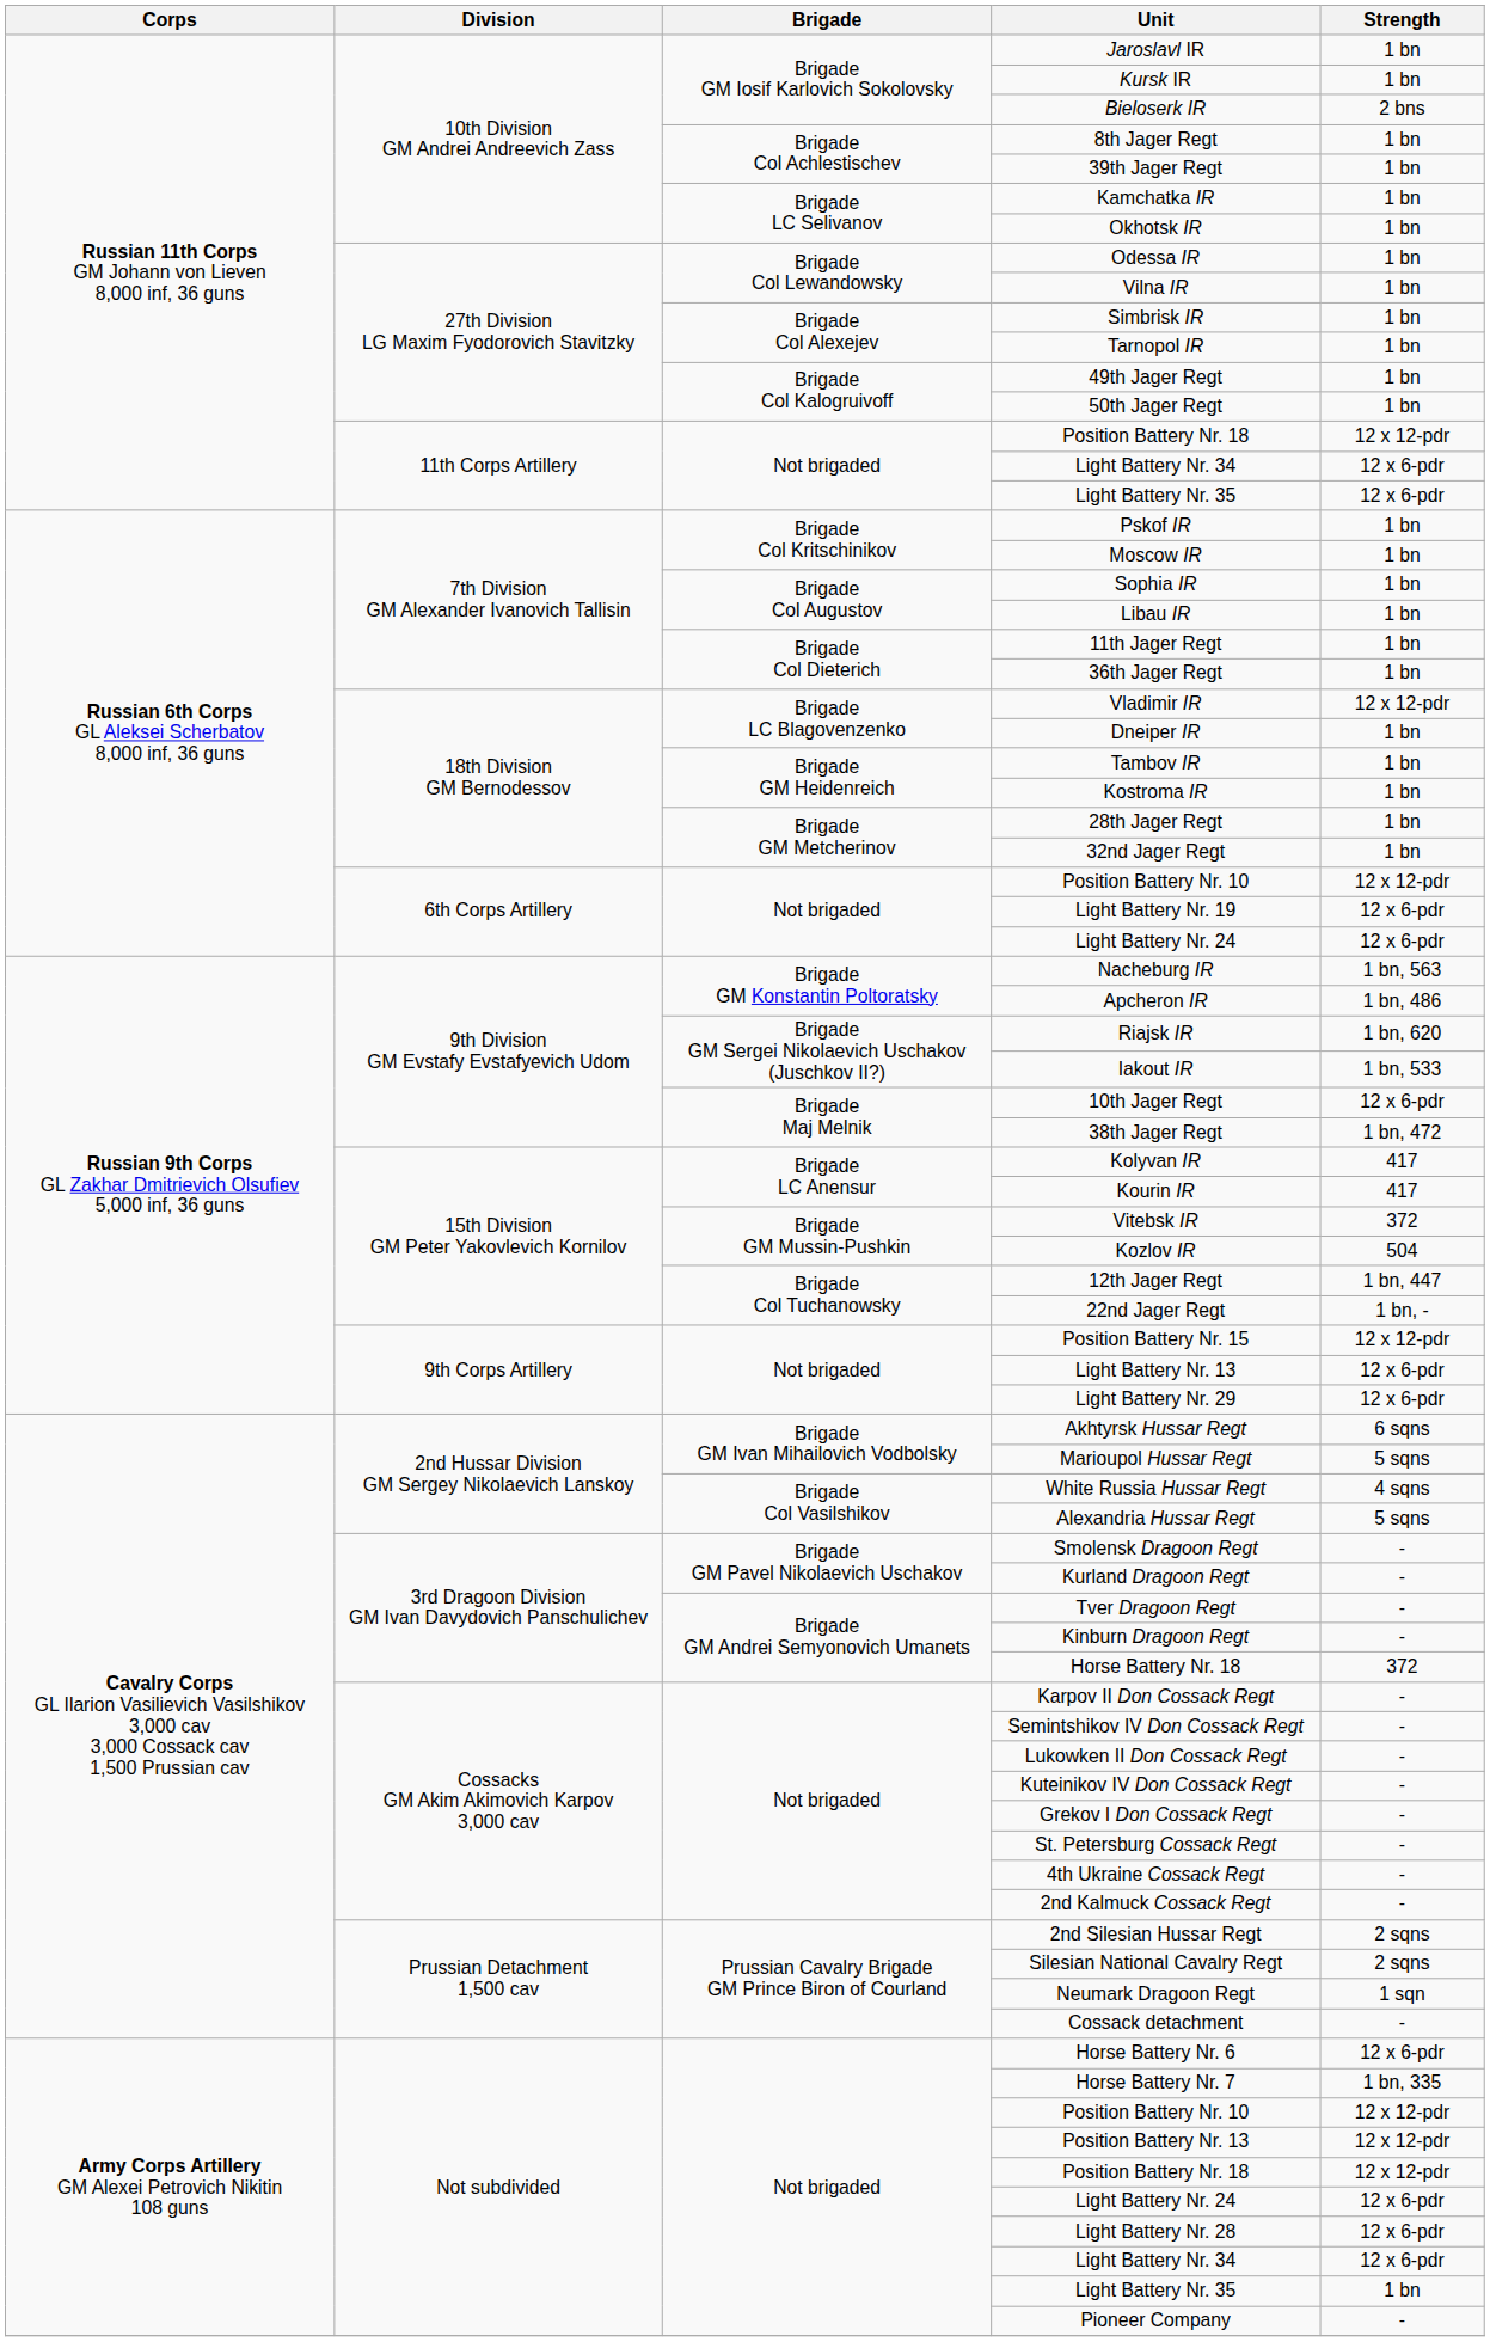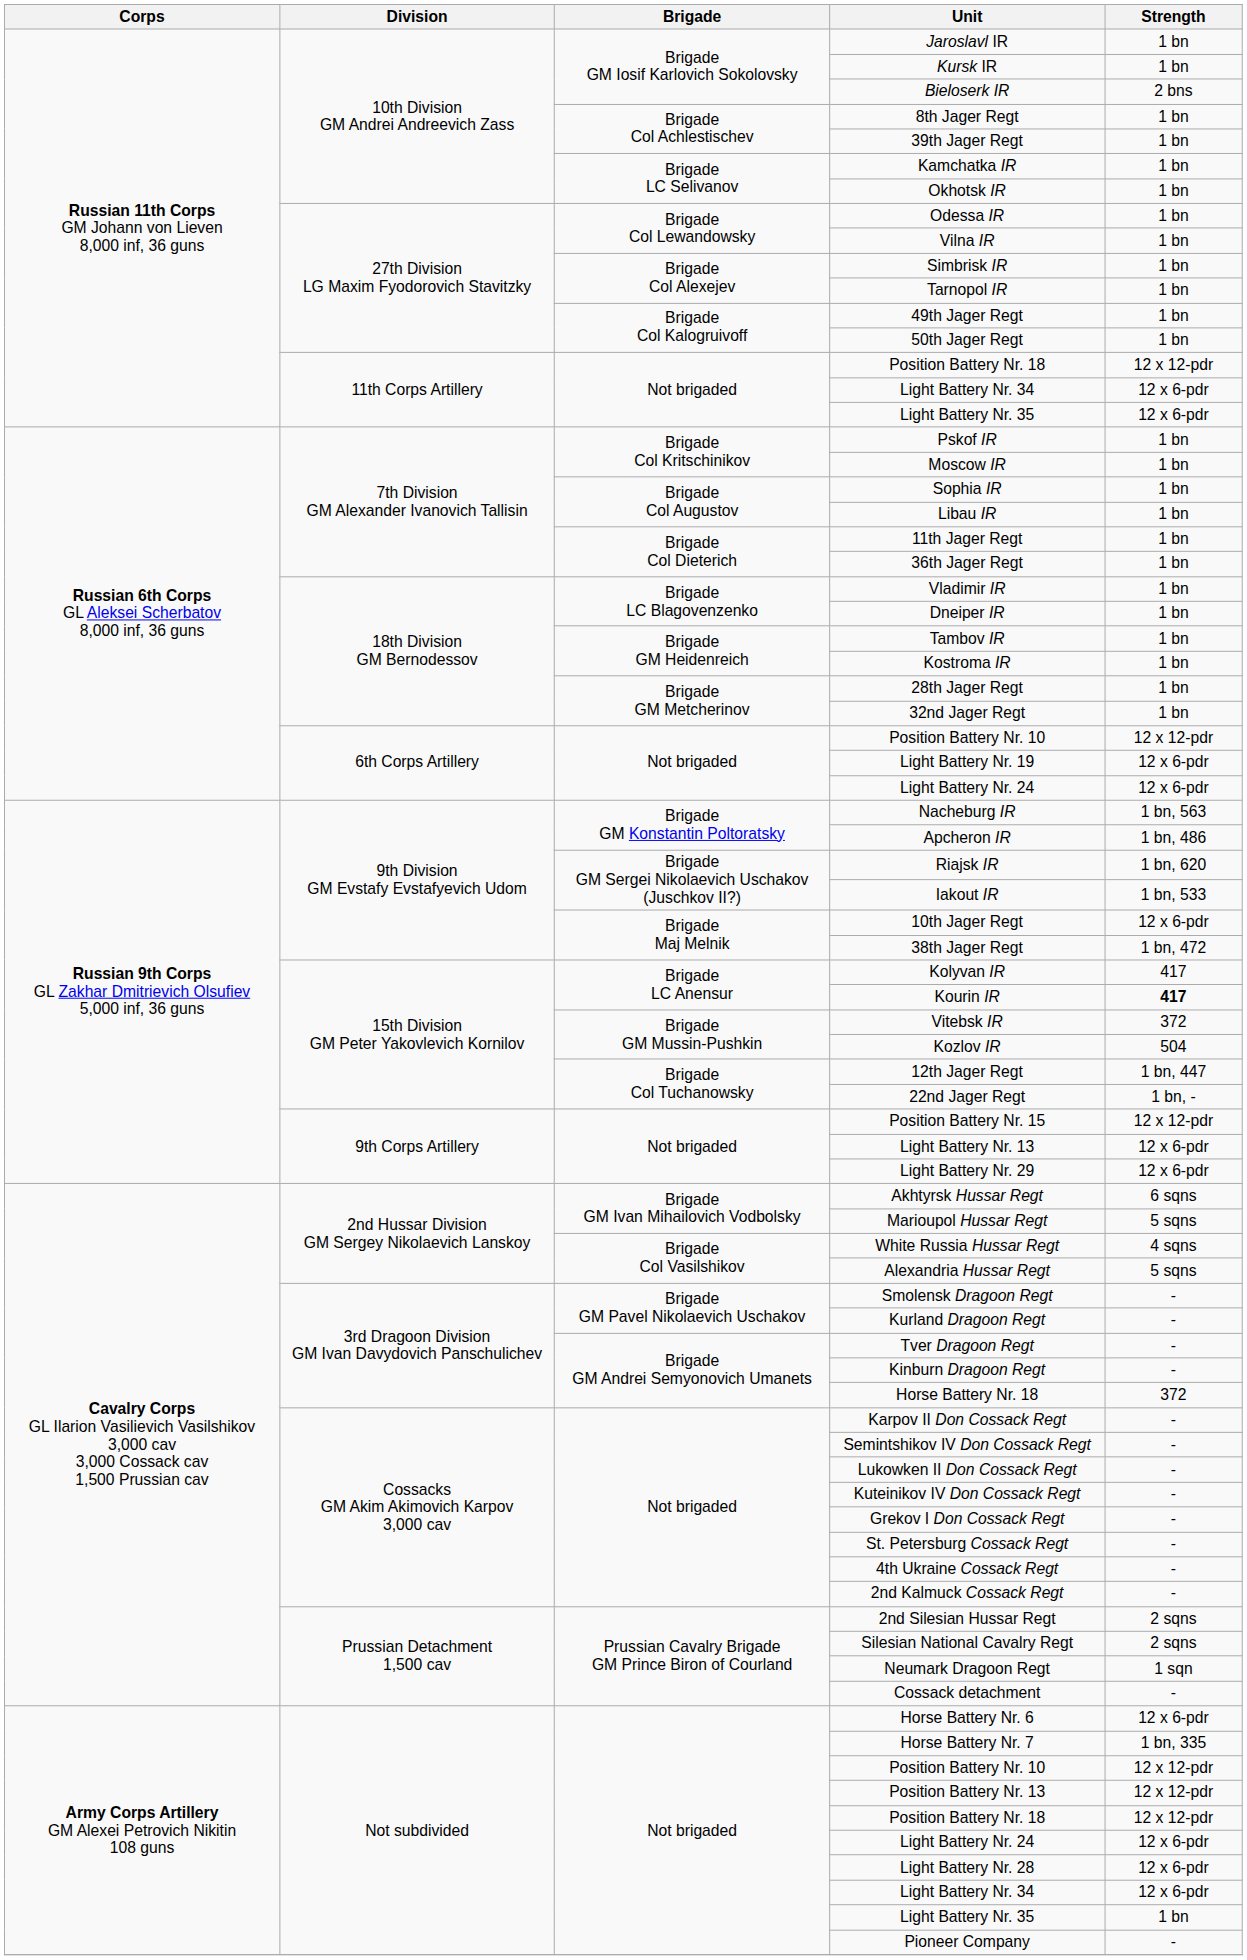 <table class="wikitable" style="text-align:center; width:100%;">
 <tr>
 <th width=20%>Corps</th>
 <th width=20%>Division</th>
 <th width=20%>Brigade</th>
 <th width=20%>Unit</th>
 <th width=10%>Strength</th>
 </tr>
 <tr>
 <td rowspan=16><strong>Russian 11th Corps</strong><br>GM Johann von Lieven<br>8,000 inf, 36 guns</td>
 <td rowspan=7>10th Division<br>GM Andrei Andreevich Zass</td>
 <td rowspan=3>Brigade<br>GM Iosif Karlovich Sokolovsky</td>
 <td><em>Jaroslavl</em> IR</td>
 <td>1 bn</td>
 </tr>
 <tr>
 <td><em>Kursk</em> IR</td>
 <td>1 bn</td>
 </tr>
 <tr>
 <td><em>Bieloserk IR</td>
 <td>2 bns</td>
 </tr>
 <tr>
 <td rowspan=2>Brigade<br>Col Achlestischev</td>
 <td>8th Jager Regt</td>
 <td>1 bn</td>
 </tr>
 <tr>
 <td>39th Jager Regt</td>
 <td>1 bn</td>
 </tr>
 <tr>
 <td rowspan=2>Brigade<br>LC Selivanov</td>
 <td></em>Kamchatka<em> IR</td>
 <td>1 bn</td>
 </tr>
 <tr>
 <td></em>Okhotsk<em> IR</td>
 <td>1 bn</td>
 </tr>
 <tr>
 <td rowspan=6>27th Division<br>LG Maxim Fyodorovich Stavitzky</td>
 <td rowspan=2>Brigade<br>Col Lewandowsky</td>
 <td></em>Odessa<em> IR</td>
 <td>1 bn</td>
 </tr>
 <tr>
 <td></em>Vilna<em> IR</td>
 <td>1 bn</td>
 </tr>
 <tr>
 <td rowspan=2>Brigade<br>Col Alexejev</td>
 <td></em>Simbrisk<em> IR</td>
 <td>1 bn</td>
 </tr>
 <tr>
 <td></em>Tarnopol<em> IR</td>
 <td>1 bn</td>
 </tr>
 <tr>
 <td rowspan=2>Brigade<br>Col Kalogruivoff</td>
 <td>49th Jager Regt</td>
 <td>1 bn</td>
 </tr>
 <tr>
 <td>50th Jager Regt</td>
 <td>1 bn</td>
 </tr>
 <tr>
 <td rowspan=3>11th Corps Artillery</td>
 <td rowspan=3>Not brigaded</td>
 <td>Position Battery Nr. 18</td>
 <td>12 x 12-pdr</td>
 </tr>
 <tr>
 <td>Light Battery Nr. 34</td>
 <td>12 x 6-pdr</td>
 </tr>
 <tr>
 <td>Light Battery Nr. 35</td>
 <td>12 x 6-pdr</td>
 </tr>
 <tr>
 <td rowspan=15><strong>Russian 6th Corps</strong><br>GL <a href='#'>Aleksei Scherbatov</a><br>8,000 inf, 36 guns</td>
 <td rowspan=6>7th Division<br>GM Alexander Ivanovich Tallisin</td>
 <td rowspan=2>Brigade<br>Col Kritschinikov</td>
 <td></em>Pskof<em> IR</td>
 <td>1 bn</td>
 </tr>
 <tr>
 <td></em>Moscow<em> IR</td>
 <td>1 bn</td>
 </tr>
 <tr>
 <td rowspan=2>Brigade<br>Col Augustov</td>
 <td></em>Sophia<em> IR</td>
 <td>1 bn</td>
 </tr>
 <tr>
 <td></em>Libau<em> IR</td>
 <td>1 bn</td>
 </tr>
 <tr>
 <td rowspan=2>Brigade<br>Col Dieterich</td>
 <td>11th Jager Regt</td>
 <td>1 bn</td>
 </tr>
 <tr>
 <td>36th Jager Regt</td>
 <td>1 bn</td>
 </tr>
 <tr>
 <td rowspan=6>18th Division<br>GM Bernodessov</td>
 <td rowspan=2>Brigade<br>LC Blagovenzenko</td>
 <td></em>Vladimir<em> IR</td>
-<td>12 x 12-pdr</td>
+<td>1 bn</td>
 </tr>
 <tr>
 <td></em>Dneiper<em> IR</td>
 <td>1 bn</td>
 </tr>
 <tr>
 <td rowspan=2>Brigade<br>GM Heidenreich</td>
 <td></em>Tambov<em> IR</td>
 <td>1 bn</td>
 </tr>
 <tr>
 <td></em>Kostroma<em> IR</td>
 <td>1 bn</td>
 </tr>
 <tr>
 <td rowspan=2>Brigade<br>GM Metcherinov</td>
 <td>28th Jager Regt</td>
 <td>1 bn</td>
 </tr>
 <tr>
 <td>32nd Jager Regt</td>
 <td>1 bn</td>
 </tr>
 <tr>
 <td rowspan=3>6th Corps Artillery</td>
 <td rowspan=3>Not brigaded</td>
 <td>Position Battery Nr. 10</td>
 <td>12 x 12-pdr</td>
 </tr>
 <tr>
 <td>Light Battery Nr. 19</td>
 <td>12 x 6-pdr</td>
 </tr>
 <tr>
 <td>Light Battery Nr. 24</td>
 <td>12 x 6-pdr</td>
 </tr>
 <tr>
 <td rowspan=15><strong>Russian 9th Corps</strong><br>GL <a href='#'>Zakhar Dmitrievich Olsufiev</a><br>5,000 inf, 36 guns</td>
 <td rowspan=6>9th Division<br>GM Evstafy Evstafyevich Udom</td>
 <td rowspan=2>Brigade<br>GM <a href='#'>Konstantin Poltoratsky</a></td>
 <td></em>Nacheburg<em> IR</td>
 <td>1 bn, 563</td>
 </tr>
 <tr>
 <td></em>Apcheron<em> IR</td>
 <td>1 bn, 486</td>
 </tr>
 <tr>
 <td rowspan=2>Brigade<br>GM Sergei Nikolaevich Uschakov (Juschkov II?)</td>
 <td></em>Riajsk<em> IR</td>
 <td>1 bn, 620</td>
 </tr>
 <tr>
 <td></em>Iakout<em> IR</td>
 <td>1 bn, 533</td>
 </tr>
 <tr>
 <td rowspan=2>Brigade<br>Maj Melnik</td>
 <td>10th Jager Regt</td>
 <td>12 x 6-pdr</td>
 </tr>
 <tr>
 <td>38th Jager Regt</td>
 <td>1 bn, 472</td>
 </tr>
 <tr>
 <td rowspan=6>15th Division<br>GM Peter Yakovlevich Kornilov</td>
 <td rowspan=2>Brigade<br>LC Anensur</td>
 <td></em>Kolyvan<em> IR</td>
 <td>417</td>
 </tr>
 <tr>
 <td></em>Kourin<em> IR</td>
-<td>417</td>
+<td><strong>417</strong></td>
 </tr>
 <tr>
 <td rowspan=2>Brigade<br>GM Mussin-Pushkin</td>
 <td></em>Vitebsk<em> IR</td>
 <td>372</td>
 </tr>
 <tr>
 <td></em>Kozlov<em> IR</td>
 <td>504</td>
 </tr>
 <tr>
 <td rowspan=2>Brigade<br>Col Tuchanowsky</td>
 <td>12th Jager Regt</td>
 <td>1 bn, 447</td>
 </tr>
 <tr>
 <td>22nd Jager Regt</td>
 <td>1 bn, -</td>
 </tr>
 <tr>
 <td rowspan=3>9th Corps Artillery</td>
 <td rowspan=3>Not brigaded</td>
 <td>Position Battery Nr. 15</td>
 <td>12 x 12-pdr</td>
 </tr>
 <tr>
 <td>Light Battery Nr. 13</td>
 <td>12 x 6-pdr</td>
 </tr>
 <tr>
 <td>Light Battery Nr. 29</td>
 <td>12 x 6-pdr</td>
 </tr>
 <tr>
 <td rowspan=21><strong>Cavalry Corps</strong><br>GL Ilarion Vasilievich Vasilshikov<br>3,000 cav<br>3,000 Cossack cav<br>1,500 Prussian cav</td>
 <td rowspan=4>2nd Hussar Division<br>GM Sergey Nikolaevich Lanskoy</td>
 <td rowspan=2>Brigade<br>GM Ivan Mihailovich Vodbolsky</td>
 <td></em>Akhtyrsk<em> Hussar Regt</td>
 <td>6 sqns</td>
 </tr>
 <tr>
 <td></em>Marioupol<em> Hussar Regt</td>
 <td>5 sqns</td>
 </tr>
 <tr>
 <td rowspan=2>Brigade<br>Col Vasilshikov</td>
 <td></em>White Russia<em> Hussar Regt</td>
 <td>4 sqns</td>
 </tr>
 <tr>
 <td></em>Alexandria<em> Hussar Regt</td>
 <td>5 sqns</td>
 </tr>
 <tr>
 <td rowspan=5>3rd Dragoon Division<br>GM Ivan Davydovich Panschulichev</td>
 <td rowspan=2>Brigade<br>GM Pavel Nikolaevich Uschakov</td>
 <td></em>Smolensk<em> Dragoon Regt</td>
 <td>-</td>
 </tr>
 <tr>
 <td></em>Kurland<em> Dragoon Regt</td>
 <td>-</td>
 </tr>
 <tr>
 <td rowspan=3>Brigade<br>GM Andrei Semyonovich Umanets</td>
 <td></em>Tver<em> Dragoon Regt</td>
 <td>-</td>
 </tr>
 <tr>
 <td></em>Kinburn<em> Dragoon Regt</td>
 <td>-</td>
 </tr>
 <tr>
 <td>Horse Battery Nr. 18</td>
 <td>372</td>
 </tr>
 <tr>
 <td rowspan=8>Cossacks<br>GM Akim Akimovich Karpov<br>3,000 cav</td>
 <td rowspan=8>Not brigaded</td>
 <td></em>Karpov II<em> Don Cossack Regt</td>
 <td>-</td>
 </tr>
 <tr>
 <td></em>Semintshikov IV<em> Don Cossack Regt</td>
 <td>-</td>
 </tr>
 <tr>
 <td></em>Lukowken II<em> Don Cossack Regt</td>
 <td>-</td>
 </tr>
 <tr>
 <td></em>Kuteinikov IV<em> Don Cossack Regt</td>
 <td>-</td>
 </tr>
 <tr>
 <td></em>Grekov I<em> Don Cossack Regt</td>
 <td>-</td>
 </tr>
 <tr>
 <td></em>St. Petersburg<em> Cossack Regt</td>
 <td>-</td>
 </tr>
 <tr>
 <td></em>4th Ukraine<em> Cossack Regt</td>
 <td>-</td>
 </tr>
 <tr>
 <td></em>2nd Kalmuck<em> Cossack Regt</td>
 <td>-</td>
 </tr>
 <tr>
 <td rowspan=4>Prussian Detachment<br>1,500 cav</td>
 <td rowspan=4>Prussian Cavalry Brigade<br>GM Prince Biron of Courland</td>
 <td>2nd Silesian Hussar Regt</td>
 <td>2 sqns</td>
 </tr>
 <tr>
 <td>Silesian National Cavalry Regt</td>
 <td>2 sqns</td>
 </tr>
 <tr>
 <td>Neumark Dragoon Regt</td>
 <td>1 sqn</td>
 </tr>
 <tr>
 <td>Cossack detachment</td>
 <td>-</td>
 </tr>
 <tr>
 <td rowspan=10><strong>Army Corps Artillery</strong><br>GM Alexei Petrovich Nikitin<br>108 guns</td>
 <td rowspan=10>Not subdivided</td>
 <td rowspan=10>Not brigaded</td>
 <td>Horse Battery Nr. 6</td>
 <td>12 x 6-pdr</td>
 </tr>
 <tr>
 <td>Horse Battery Nr. 7</td>
 <td>1 bn, 335</td>
 </tr>
 <tr>
 <td>Position Battery Nr. 10</td>
 <td>12 x 12-pdr</td>
 </tr>
 <tr>
 <td>Position Battery Nr. 13</td>
 <td>12 x 12-pdr</td>
 </tr>
 <tr>
 <td>Position Battery Nr. 18</td>
 <td>12 x 12-pdr</td>
 </tr>
 <tr>
 <td>Light Battery Nr. 24</td>
 <td>12 x 6-pdr</td>
 </tr>
 <tr>
 <td>Light Battery Nr. 28</td>
 <td>12 x 6-pdr</td>
 </tr>
 <tr>
 <td>Light Battery Nr. 34</td>
 <td>12 x 6-pdr</td>
 </tr>
 <tr>
 <td>Light Battery Nr. 35</td>
 <td>1 bn</td>
 </tr>
 <tr>
 <td>Pioneer Company</td>
 <td>-</td>
 </tr>
 <tr>
 </tr>
 </table>
